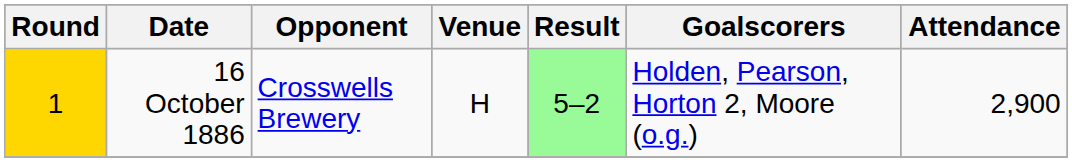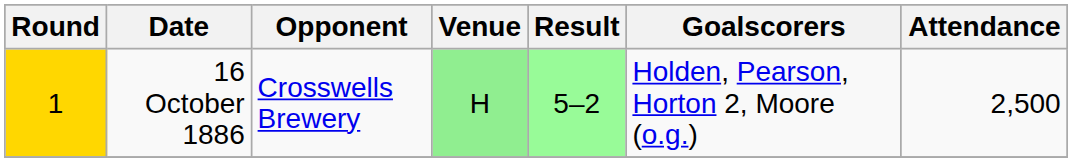 <table class="wikitable">
 <tr>
 <th>Round</th>
 <th>Date</th>
 <th>Opponent</th>
 <th>Venue</th>
 <th>Result</th>
 <th>Goalscorers</th>
 <th>Attendance</th>
 </tr>
 <tr>
 <td align="center" style="background: gold;">1</td>
 <td align="right">16 October 1886</td>
 <td><a href='#'>Crosswells Brewery</a></td>
-<td align="center">H</td>
+<td align="center" style="background: lightgreen;">H</td>
 <td align="center" bgcolor="PaleGreen">5–2</td>
 <td><a href='#'>Holden</a>, <a href='#'>Pearson</a>, <a href='#'>Horton</a> 2, Moore (<a href='#'>o.g.</a>)</td>
-<td align="right">2,900</td>
+<td align="right">2,500</td>
 </tr>
 <tr>
 </tr>
 </table>
